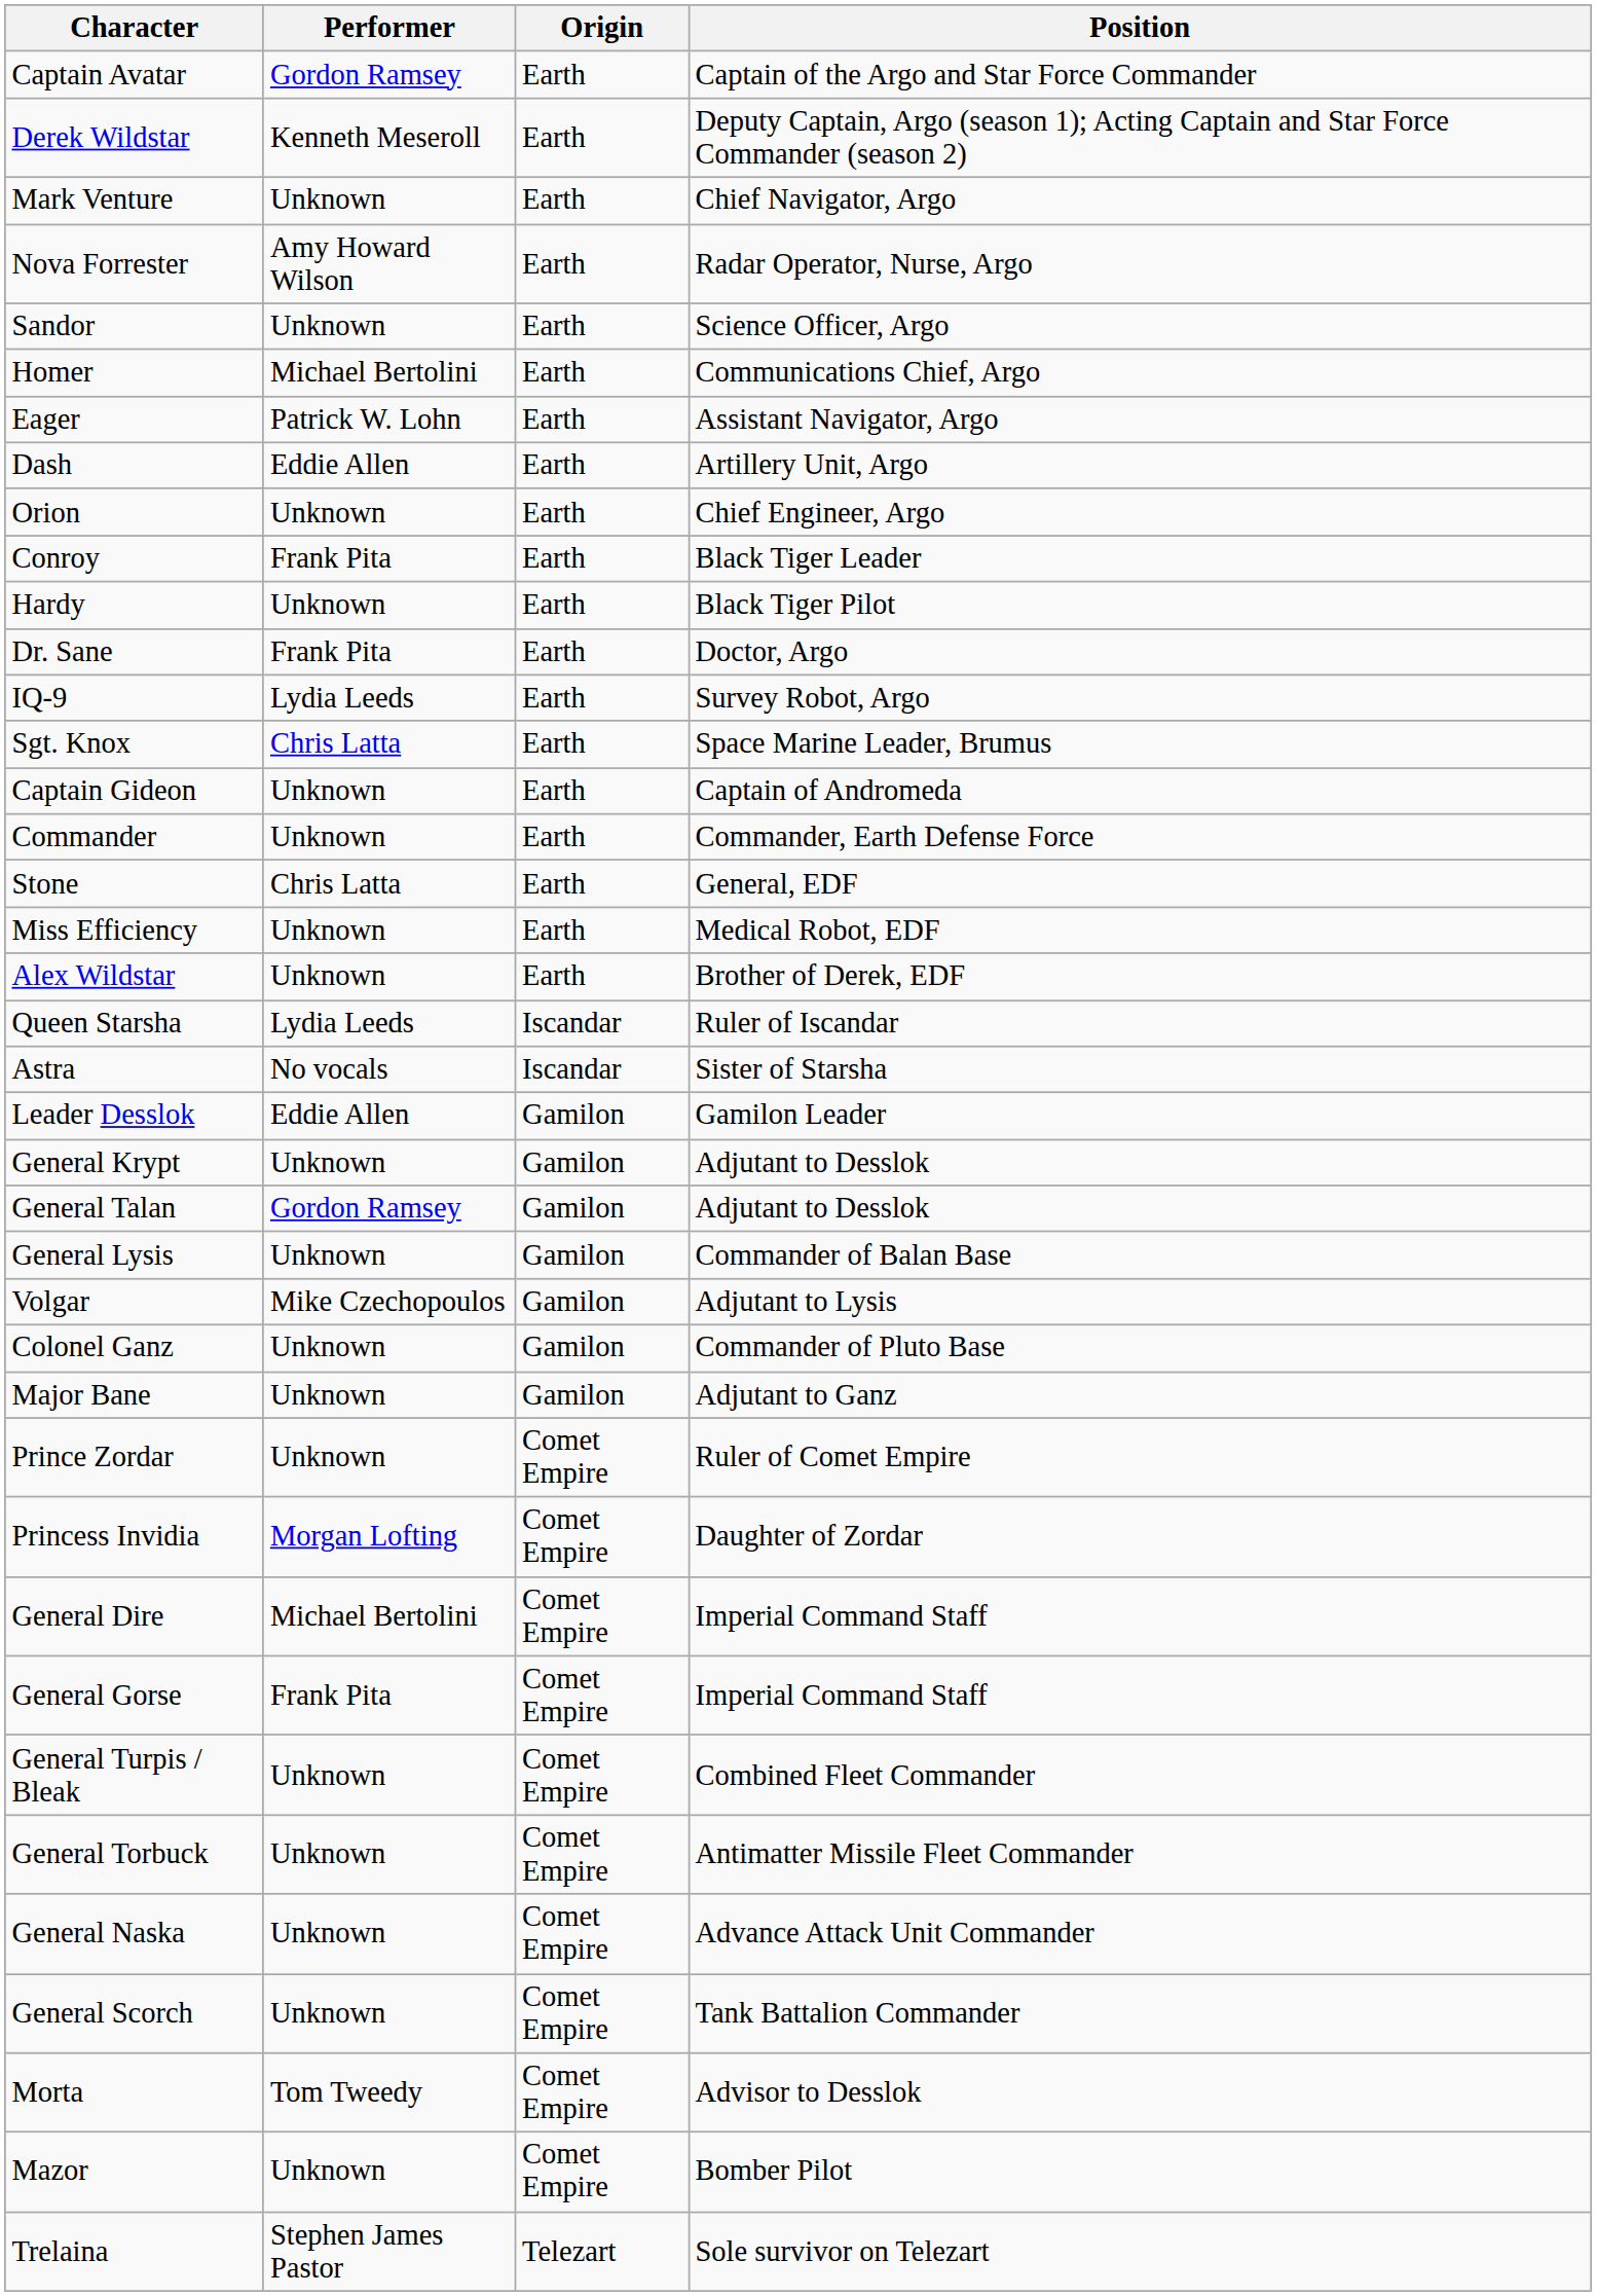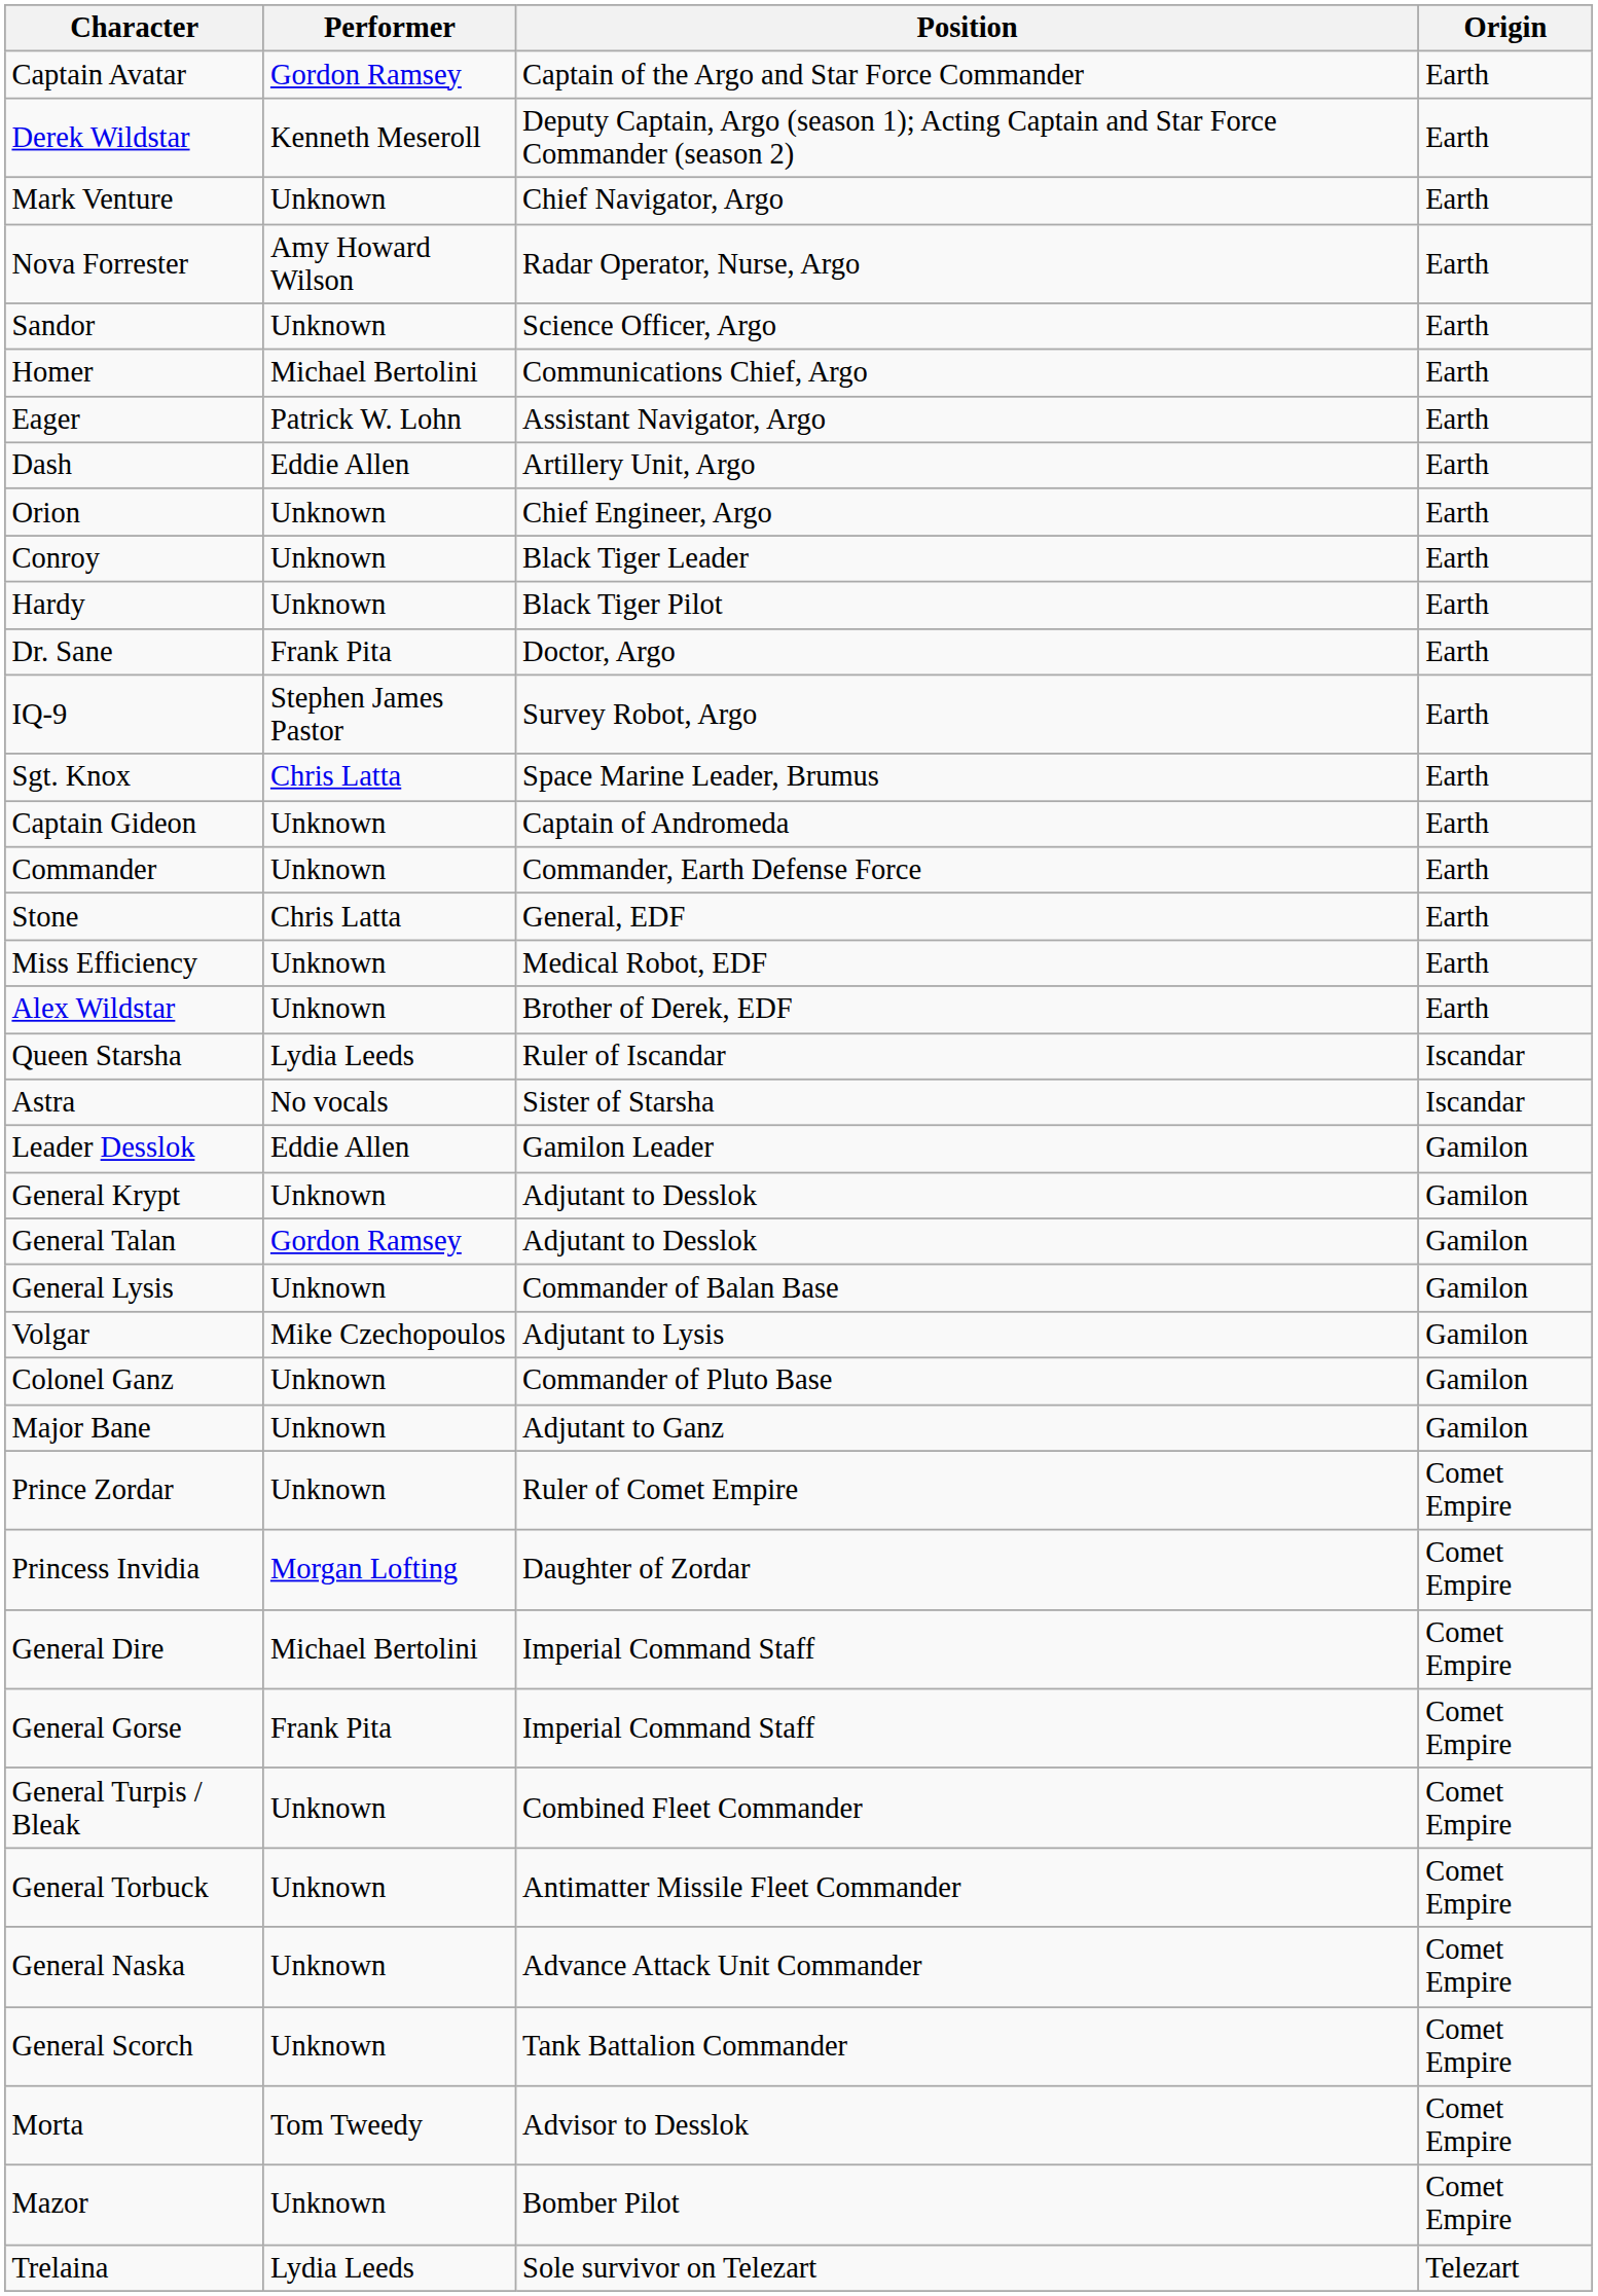 <table class="wikitable" border="1">
 <tr>
 <th>Character</th>
 <th>Performer</th>
+<th>Position</th>
 <th>Origin</th>
-<th>Position</th>
 </tr>
 <tr>
 <td>Captain Avatar</td>
 <td><a href='#'>Gordon Ramsey</a></td>
+<td>Captain of the Argo and Star Force Commander</td>
 <td>Earth</td>
-<td>Captain of the Argo and Star Force Commander</td>
 </tr>
 <tr>
 <td><a href='#'>Derek Wildstar</a></td>
 <td>Kenneth Meseroll</td>
+<td>Deputy Captain, Argo (season 1); Acting Captain and Star Force Commander (season 2)</td>
 <td>Earth</td>
-<td>Deputy Captain, Argo (season 1); Acting Captain and Star Force Commander (season 2)</td>
 </tr>
 <tr>
 <td>Mark Venture</td>
 <td>Unknown</td>
+<td>Chief Navigator, Argo</td>
 <td>Earth</td>
-<td>Chief Navigator, Argo</td>
 </tr>
 <tr>
 <td>Nova Forrester</td>
 <td>Amy Howard Wilson</td>
+<td>Radar Operator, Nurse, Argo</td>
 <td>Earth</td>
-<td>Radar Operator, Nurse, Argo</td>
 </tr>
 <tr>
 <td>Sandor</td>
 <td>Unknown</td>
+<td>Science Officer, Argo</td>
 <td>Earth</td>
-<td>Science Officer, Argo</td>
 </tr>
 <tr>
 <td>Homer</td>
 <td>Michael Bertolini</td>
+<td>Communications Chief, Argo</td>
 <td>Earth</td>
-<td>Communications Chief, Argo</td>
 </tr>
 <tr>
 <td>Eager</td>
 <td>Patrick W. Lohn</td>
+<td>Assistant Navigator, Argo</td>
 <td>Earth</td>
-<td>Assistant Navigator, Argo</td>
 </tr>
 <tr>
 <td>Dash</td>
 <td>Eddie Allen</td>
+<td>Artillery Unit, Argo</td>
 <td>Earth</td>
-<td>Artillery Unit, Argo</td>
 </tr>
 <tr>
 <td>Orion</td>
 <td>Unknown</td>
+<td>Chief Engineer, Argo</td>
 <td>Earth</td>
-<td>Chief Engineer, Argo</td>
 </tr>
 <tr>
 <td>Conroy</td>
-<td>Frank Pita</td>
+<td>Unknown</td>
+<td>Black Tiger Leader</td>
 <td>Earth</td>
-<td>Black Tiger Leader</td>
 </tr>
 <tr>
 <td>Hardy</td>
 <td>Unknown</td>
+<td>Black Tiger Pilot</td>
 <td>Earth</td>
-<td>Black Tiger Pilot</td>
 </tr>
 <tr>
 <td>Dr. Sane</td>
 <td>Frank Pita</td>
+<td>Doctor, Argo</td>
 <td>Earth</td>
-<td>Doctor, Argo</td>
 </tr>
 <tr>
 <td>IQ-9</td>
-<td>Lydia Leeds</td>
+<td>Stephen James Pastor</td>
+<td>Survey Robot, Argo</td>
 <td>Earth</td>
-<td>Survey Robot, Argo</td>
 </tr>
 <tr>
 <td>Sgt. Knox</td>
 <td><a href='#'>Chris Latta</a></td>
+<td>Space Marine Leader, Brumus</td>
 <td>Earth</td>
-<td>Space Marine Leader, Brumus</td>
 </tr>
 <tr>
 <td>Captain Gideon</td>
 <td>Unknown</td>
+<td>Captain of Andromeda</td>
 <td>Earth</td>
-<td>Captain of Andromeda</td>
 </tr>
 <tr>
 <td>Commander</td>
 <td>Unknown</td>
+<td>Commander, Earth Defense Force</td>
 <td>Earth</td>
-<td>Commander, Earth Defense Force</td>
 </tr>
 <tr>
 <td>Stone</td>
 <td>Chris Latta</td>
+<td>General, EDF</td>
 <td>Earth</td>
-<td>General, EDF</td>
 </tr>
 <tr>
 <td>Miss Efficiency</td>
 <td>Unknown</td>
+<td>Medical Robot, EDF</td>
 <td>Earth</td>
-<td>Medical Robot, EDF</td>
 </tr>
 <tr>
 <td><a href='#'>Alex Wildstar</a></td>
 <td>Unknown</td>
+<td>Brother of Derek, EDF</td>
 <td>Earth</td>
-<td>Brother of Derek, EDF</td>
 </tr>
 <tr>
 <td>Queen Starsha</td>
 <td>Lydia Leeds</td>
+<td>Ruler of Iscandar</td>
 <td>Iscandar</td>
-<td>Ruler of Iscandar</td>
 </tr>
 <tr>
 <td>Astra</td>
 <td>No vocals</td>
+<td>Sister of Starsha</td>
 <td>Iscandar</td>
-<td>Sister of Starsha</td>
 </tr>
 <tr>
 <td>Leader <a href='#'>Desslok</a></td>
 <td>Eddie Allen</td>
+<td>Gamilon Leader</td>
 <td>Gamilon</td>
-<td>Gamilon Leader</td>
 </tr>
 <tr>
 <td>General Krypt</td>
 <td>Unknown</td>
+<td>Adjutant to Desslok</td>
 <td>Gamilon</td>
-<td>Adjutant to Desslok</td>
 </tr>
 <tr>
 <td>General Talan</td>
 <td><a href='#'>Gordon Ramsey</a></td>
+<td>Adjutant to Desslok</td>
 <td>Gamilon</td>
-<td>Adjutant to Desslok</td>
 </tr>
 <tr>
 <td>General Lysis</td>
 <td>Unknown</td>
+<td>Commander of Balan Base</td>
 <td>Gamilon</td>
-<td>Commander of Balan Base</td>
 </tr>
 <tr>
 <td>Volgar</td>
 <td>Mike Czechopoulos</td>
+<td>Adjutant to Lysis</td>
 <td>Gamilon</td>
-<td>Adjutant to Lysis</td>
 </tr>
 <tr>
 <td>Colonel Ganz</td>
 <td>Unknown</td>
+<td>Commander of Pluto Base</td>
 <td>Gamilon</td>
-<td>Commander of Pluto Base</td>
 </tr>
 <tr>
 <td>Major Bane</td>
 <td>Unknown</td>
+<td>Adjutant to Ganz</td>
 <td>Gamilon</td>
-<td>Adjutant to Ganz</td>
 </tr>
 <tr>
 <td>Prince Zordar</td>
 <td>Unknown</td>
+<td>Ruler of Comet Empire</td>
 <td>Comet Empire</td>
-<td>Ruler of Comet Empire</td>
 </tr>
 <tr>
 <td>Princess Invidia</td>
 <td><a href='#'>Morgan Lofting</a></td>
+<td>Daughter of Zordar</td>
 <td>Comet Empire</td>
-<td>Daughter of Zordar</td>
 </tr>
 <tr>
 <td>General Dire</td>
 <td>Michael Bertolini</td>
+<td>Imperial Command Staff</td>
 <td>Comet Empire</td>
-<td>Imperial Command Staff</td>
 </tr>
 <tr>
 <td>General Gorse</td>
 <td>Frank Pita</td>
+<td>Imperial Command Staff</td>
 <td>Comet Empire</td>
-<td>Imperial Command Staff</td>
 </tr>
 <tr>
 <td>General Turpis / Bleak</td>
 <td>Unknown</td>
+<td>Combined Fleet Commander</td>
 <td>Comet Empire</td>
-<td>Combined Fleet Commander</td>
 </tr>
 <tr>
 <td>General Torbuck</td>
 <td>Unknown</td>
+<td>Antimatter Missile Fleet Commander</td>
 <td>Comet Empire</td>
-<td>Antimatter Missile Fleet Commander</td>
 </tr>
 <tr>
 <td>General Naska</td>
 <td>Unknown</td>
+<td>Advance Attack Unit Commander</td>
 <td>Comet Empire</td>
-<td>Advance Attack Unit Commander</td>
 </tr>
 <tr>
 <td>General Scorch</td>
 <td>Unknown</td>
+<td>Tank Battalion Commander</td>
 <td>Comet Empire</td>
-<td>Tank Battalion Commander</td>
 </tr>
 <tr>
 <td>Morta</td>
 <td>Tom Tweedy</td>
+<td>Advisor to Desslok</td>
 <td>Comet Empire</td>
-<td>Advisor to Desslok</td>
 </tr>
 <tr>
 <td>Mazor</td>
 <td>Unknown</td>
+<td>Bomber Pilot</td>
 <td>Comet Empire</td>
-<td>Bomber Pilot</td>
 </tr>
 <tr>
 <td>Trelaina</td>
-<td>Stephen James Pastor</td>
+<td>Lydia Leeds</td>
+<td>Sole survivor on Telezart</td>
 <td>Telezart</td>
-<td>Sole survivor on Telezart</td>
 </tr>
 </table>
